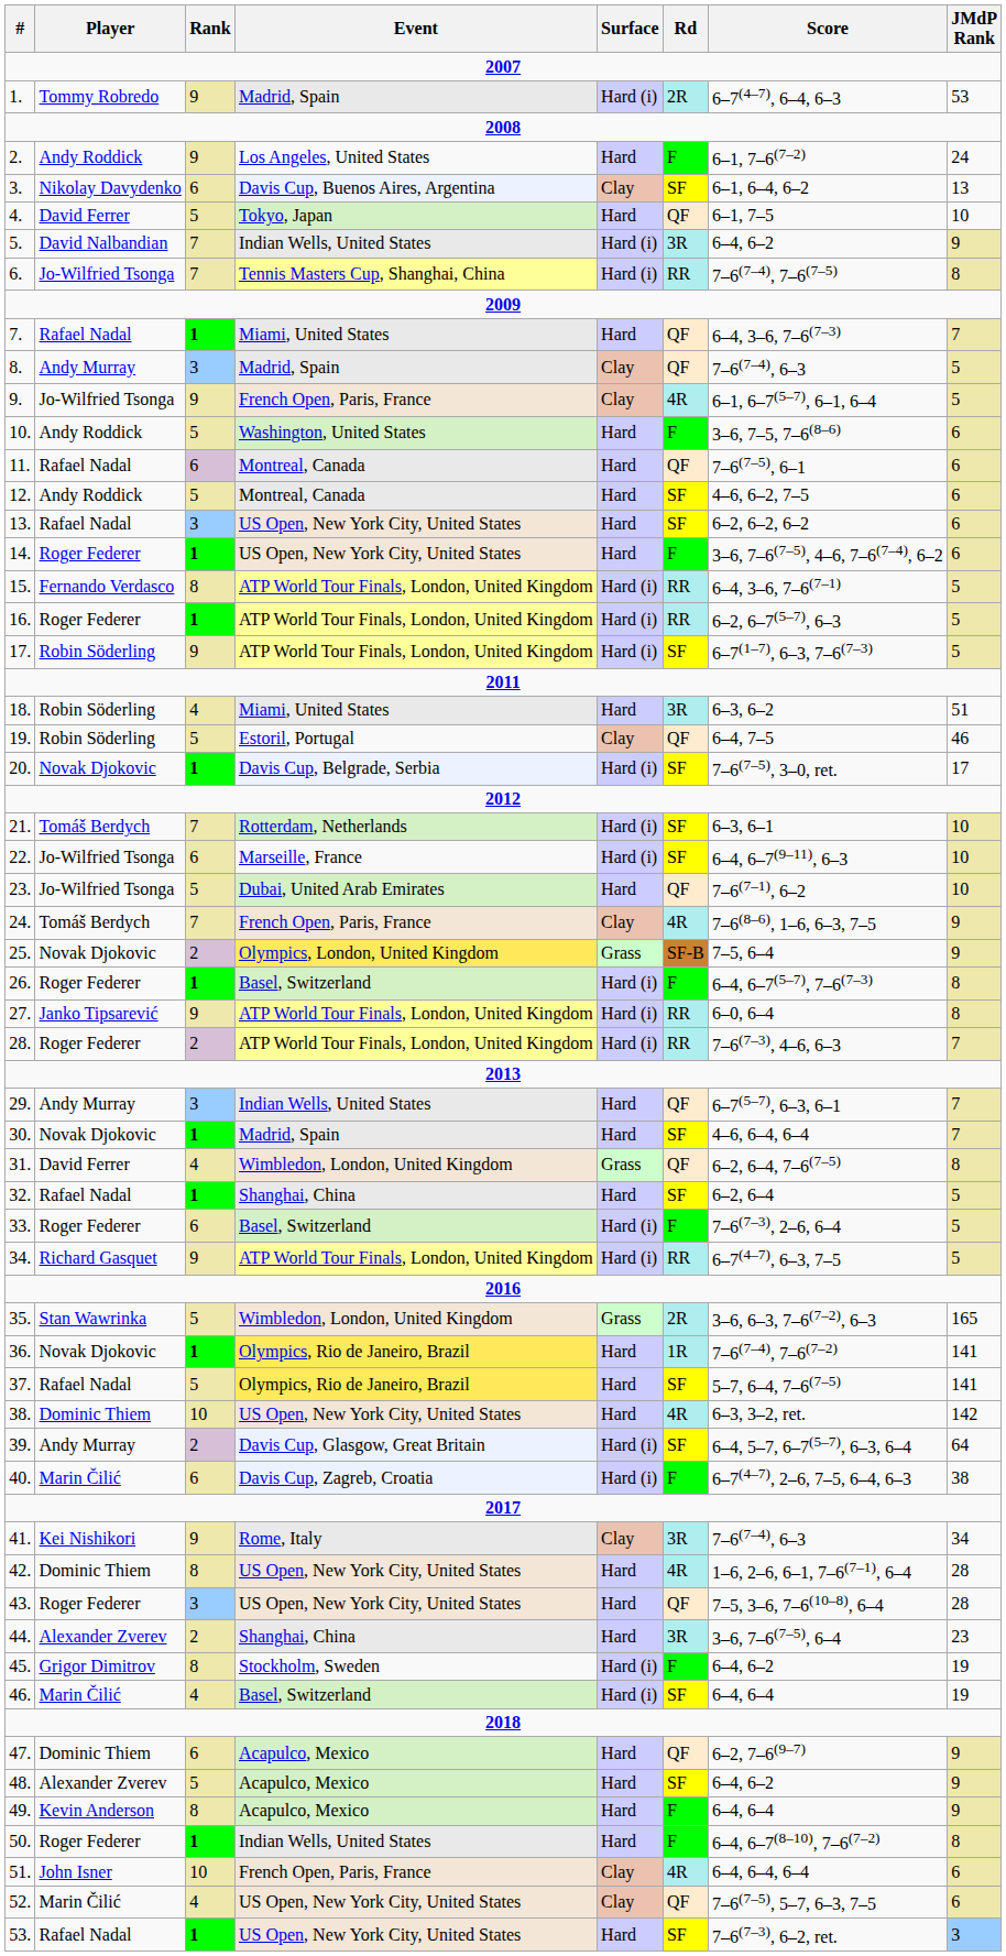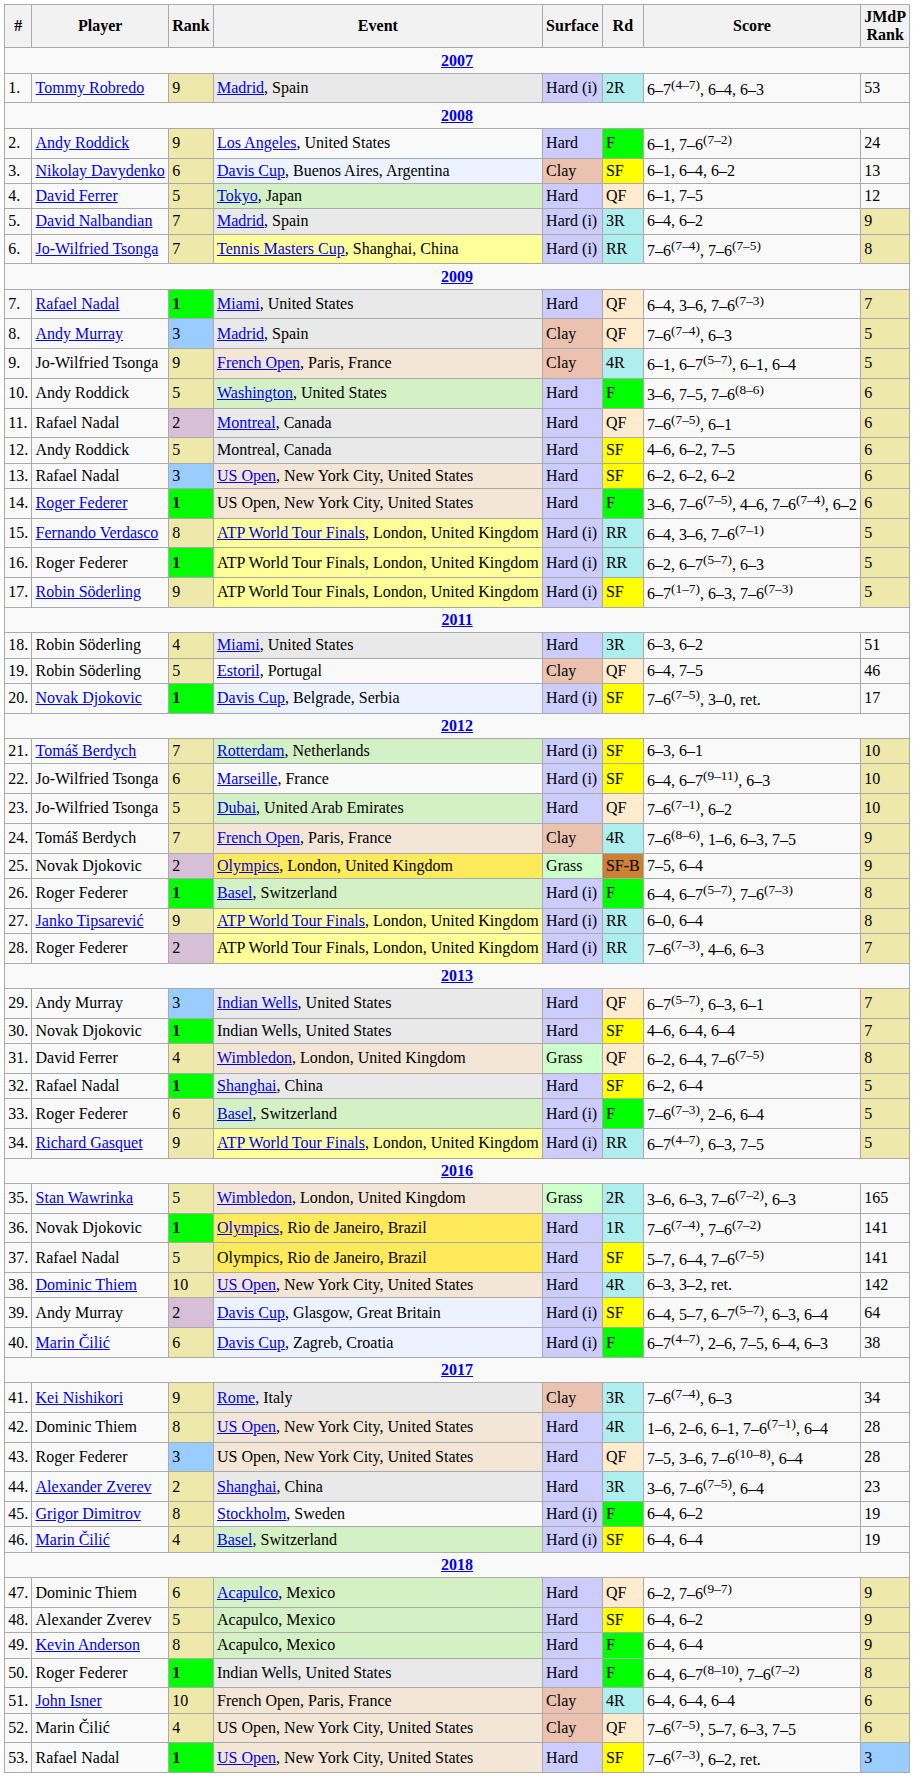 <table class="wikitable sortable">
 <tr>
 <th>#</th>
 <th>Player</th>
 <th>Rank</th>
 <th>Event</th>
 <th>Surface</th>
 <th>Rd</th>
 <th class="unsortable">Score</th>
 <th>JMdP<br>Rank</th>
 </tr>
 <tr>
 <td colspan=8 style=text-align:center><strong><a href='#'>2007</a></strong></td>
 </tr>
 <tr>
 <td>1.</td>
 <td> <a href='#'>Tommy Robredo</a></td>
 <td bgcolor=EEE8AA>9</td>
 <td bgcolor=e9e9e9><a href='#'>Madrid</a>, Spain</td>
 <td bgcolor=CCCCFF>Hard (i)</td>
 <td bgcolor=afeeee>2R</td>
 <td>6–7<sup>(4–7)</sup>, 6–4, 6–3</td>
 <td>53</td>
 </tr>
 <tr>
 <td colspan=8 style=text-align:center><strong><a href='#'>2008</a></strong></td>
 </tr>
 <tr>
 <td>2.</td>
 <td> <a href='#'>Andy Roddick</a></td>
 <td bgcolor=EEE8AA>9</td>
 <td><a href='#'>Los Angeles</a>, United States</td>
 <td bgcolor=CCCCFF>Hard</td>
 <td bgcolor=lime>F</td>
 <td>6–1, 7–6<sup>(7–2)</sup></td>
 <td>24</td>
 </tr>
 <tr>
 <td>3.</td>
 <td> <a href='#'>Nikolay Davydenko</a></td>
 <td bgcolor=EEE8AA>6</td>
 <td bgcolor=ecf2ff><a href='#'>Davis Cup</a>, Buenos Aires, Argentina</td>
 <td bgcolor=EBC2AF>Clay</td>
 <td bgcolor=yellow>SF</td>
 <td>6–1, 6–4, 6–2</td>
 <td>13</td>
 </tr>
 <tr>
 <td>4.</td>
 <td> <a href='#'>David Ferrer</a></td>
 <td bgcolor=EEE8AA>5</td>
 <td bgcolor=d4f1c5><a href='#'>Tokyo</a>, Japan</td>
 <td bgcolor=CCCCFF>Hard</td>
 <td bgcolor=ffebcd>QF</td>
 <td>6–1, 7–5</td>
-<td>10</td>
+<td>12</td>
 </tr>
 <tr>
 <td>5.</td>
 <td> <a href='#'>David Nalbandian</a></td>
 <td bgcolor=EEE8AA>7</td>
-<td bgcolor=e9e9e9>Indian Wells, United States</td>
+<td bgcolor=e9e9e9><a href='#'>Madrid</a>, Spain</td>
 <td bgcolor=CCCCFF>Hard (i)</td>
 <td bgcolor=afeeee>3R</td>
 <td>6–4, 6–2</td>
 <td bgcolor=EEE8AA>9</td>
 </tr>
 <tr>
 <td>6.</td>
 <td> <a href='#'>Jo-Wilfried Tsonga</a></td>
 <td bgcolor=EEE8AA>7</td>
 <td bgcolor=FFFF99><a href='#'>Tennis Masters Cup</a>, Shanghai, China</td>
 <td bgcolor=CCCCFF>Hard (i)</td>
 <td bgcolor=afeeee>RR</td>
 <td>7–6<sup>(7–4)</sup>, 7–6<sup>(7–5)</sup></td>
 <td bgcolor=EEE8AA>8</td>
 </tr>
 <tr>
 <td colspan=8 style=text-align:center><strong><a href='#'>2009</a></strong></td>
 </tr>
 <tr>
 <td>7.</td>
 <td> <a href='#'>Rafael Nadal</a></td>
 <td bgcolor=lime><strong>1</strong></td>
 <td bgcolor=e9e9e9><a href='#'>Miami</a>, United States</td>
 <td bgcolor=CCCCFF>Hard</td>
 <td bgcolor=ffebcd>QF</td>
 <td>6–4, 3–6, 7–6<sup>(7–3)</sup></td>
 <td bgcolor=EEE8AA>7</td>
 </tr>
 <tr>
 <td>8.</td>
 <td> <a href='#'>Andy Murray</a></td>
 <td bgcolor=99ccff>3</td>
 <td bgcolor=e9e9e9><a href='#'>Madrid</a>, Spain</td>
 <td bgcolor=EBC2AF>Clay</td>
 <td bgcolor=ffebcd>QF</td>
 <td>7–6<sup>(7–4)</sup>, 6–3</td>
 <td bgcolor=EEE8AA>5</td>
 </tr>
 <tr>
 <td>9.</td>
 <td> Jo-Wilfried Tsonga</td>
 <td bgcolor=EEE8AA>9</td>
 <td bgcolor=f3e6d7><a href='#'>French Open</a>, Paris, France</td>
 <td bgcolor=EBC2AF>Clay</td>
 <td bgcolor=afeeee>4R</td>
 <td>6–1, 6–7<sup>(5–7)</sup>, 6–1, 6–4</td>
 <td bgcolor=EEE8AA>5</td>
 </tr>
 <tr>
 <td>10.</td>
 <td> Andy Roddick</td>
 <td bgcolor=EEE8AA>5</td>
 <td bgcolor=d4f1c5><a href='#'>Washington</a>, United States</td>
 <td bgcolor=CCCCFF>Hard</td>
 <td bgcolor=lime>F</td>
 <td>3–6, 7–5, 7–6<sup>(8–6)</sup></td>
 <td bgcolor=EEE8AA>6</td>
 </tr>
 <tr>
 <td>11.</td>
 <td> Rafael Nadal</td>
-<td bgcolor=thistle>6</td>
+<td bgcolor=thistle>2</td>
 <td bgcolor=e9e9e9><a href='#'>Montreal</a>, Canada</td>
 <td bgcolor=CCCCFF>Hard</td>
 <td bgcolor=ffebcd>QF</td>
 <td>7–6<sup>(7–5)</sup>, 6–1</td>
 <td bgcolor=EEE8AA>6</td>
 </tr>
 <tr>
 <td>12.</td>
 <td> Andy Roddick</td>
 <td bgcolor=EEE8AA>5</td>
 <td bgcolor=e9e9e9>Montreal, Canada</td>
 <td bgcolor=CCCCFF>Hard</td>
 <td bgcolor=yellow>SF</td>
 <td>4–6, 6–2, 7–5</td>
 <td bgcolor=EEE8AA>6</td>
 </tr>
 <tr>
 <td>13.</td>
 <td> Rafael Nadal</td>
 <td bgcolor=99ccff>3</td>
 <td bgcolor=f3e6d7><a href='#'>US Open</a>, New York City, United States</td>
 <td bgcolor=CCCCFF>Hard</td>
 <td bgcolor=yellow>SF</td>
 <td>6–2, 6–2, 6–2</td>
 <td bgcolor=EEE8AA>6</td>
 </tr>
 <tr>
 <td>14.</td>
 <td> <a href='#'>Roger Federer</a></td>
 <td bgcolor=lime><strong>1</strong></td>
 <td bgcolor=f3e6d7>US Open, New York City, United States</td>
 <td bgcolor=CCCCFF>Hard</td>
 <td bgcolor=lime>F</td>
 <td>3–6, 7–6<sup>(7–5)</sup>, 4–6, 7–6<sup>(7–4)</sup>, 6–2</td>
 <td bgcolor=EEE8AA>6</td>
 </tr>
 <tr>
 <td>15.</td>
 <td> <a href='#'>Fernando Verdasco</a></td>
 <td bgcolor=EEE8AA>8</td>
 <td bgcolor=FFFF99><a href='#'>ATP World Tour Finals</a>, London, United Kingdom</td>
 <td bgcolor=CCCCFF>Hard (i)</td>
 <td bgcolor=afeeee>RR</td>
 <td>6–4, 3–6, 7–6<sup>(7–1)</sup></td>
 <td bgcolor=EEE8AA>5</td>
 </tr>
 <tr>
 <td>16.</td>
 <td> Roger Federer</td>
 <td bgcolor=lime><strong>1</strong></td>
 <td bgcolor=FFFF99>ATP World Tour Finals, London, United Kingdom</td>
 <td bgcolor=CCCCFF>Hard (i)</td>
 <td bgcolor=afeeee>RR</td>
 <td>6–2, 6–7<sup>(5–7)</sup>, 6–3</td>
 <td bgcolor=EEE8AA>5</td>
 </tr>
 <tr>
 <td>17.</td>
 <td> <a href='#'>Robin Söderling</a></td>
 <td bgcolor=EEE8AA>9</td>
 <td bgcolor=FFFF99>ATP World Tour Finals, London, United Kingdom</td>
 <td bgcolor=CCCCFF>Hard (i)</td>
 <td bgcolor=yellow>SF</td>
 <td>6–7<sup>(1–7)</sup>, 6–3, 7–6<sup>(7–3)</sup></td>
 <td bgcolor=EEE8AA>5</td>
 </tr>
 <tr>
 <td colspan=8 style=text-align:center><strong><a href='#'>2011</a></strong></td>
 </tr>
 <tr>
 <td>18.</td>
 <td> Robin Söderling</td>
 <td bgcolor=EEE8AA>4</td>
 <td bgcolor=e9e9e9><a href='#'>Miami</a>, United States</td>
 <td bgcolor=CCCCFF>Hard</td>
 <td bgcolor=afeeee>3R</td>
 <td>6–3, 6–2</td>
 <td>51</td>
 </tr>
 <tr>
 <td>19.</td>
 <td> Robin Söderling</td>
 <td bgcolor=EEE8AA>5</td>
 <td><a href='#'>Estoril</a>, Portugal</td>
 <td bgcolor=EBC2AF>Clay</td>
 <td bgcolor=ffebcd>QF</td>
 <td>6–4, 7–5</td>
 <td>46</td>
 </tr>
 <tr>
 <td>20.</td>
 <td> <a href='#'>Novak Djokovic</a></td>
 <td bgcolor=lime><strong>1</strong></td>
 <td bgcolor=ecf2ff><a href='#'>Davis Cup</a>, Belgrade, Serbia</td>
 <td bgcolor=CCCCFF>Hard (i)</td>
 <td bgcolor=yellow>SF</td>
 <td>7–6<sup>(7–5)</sup>, 3–0, ret.</td>
 <td>17</td>
 </tr>
 <tr>
 <td colspan=8 style=text-align:center><strong><a href='#'>2012</a></strong></td>
 </tr>
 <tr>
 <td>21.</td>
 <td> <a href='#'>Tomáš Berdych</a></td>
 <td bgcolor= EEE8AA>7</td>
 <td bgcolor=d4f1c5><a href='#'>Rotterdam</a>, Netherlands</td>
 <td bgcolor=CCCCFF>Hard (i)</td>
 <td bgcolor=yellow>SF</td>
 <td>6–3, 6–1</td>
 <td bgcolor=EEE8AA>10</td>
 </tr>
 <tr>
 <td>22.</td>
 <td> Jo-Wilfried Tsonga</td>
 <td bgcolor=EEE8AA>6</td>
 <td><a href='#'>Marseille</a>, France</td>
 <td bgcolor=CCCCFF>Hard (i)</td>
 <td bgcolor=yellow>SF</td>
 <td>6–4, 6–7<sup>(9–11)</sup>, 6–3</td>
 <td bgcolor=EEE8AA>10</td>
 </tr>
 <tr>
 <td>23.</td>
 <td> Jo-Wilfried Tsonga</td>
 <td bgcolor=EEE8AA>5</td>
 <td bgcolor=d4f1c5><a href='#'>Dubai</a>, United Arab Emirates</td>
 <td bgcolor=CCCCFF>Hard</td>
 <td bgcolor=ffebcd>QF</td>
 <td>7–6<sup>(7–1)</sup>, 6–2</td>
 <td bgcolor=EEE8AA>10</td>
 </tr>
 <tr>
 <td>24.</td>
 <td> Tomáš Berdych</td>
 <td bgcolor=EEE8AA>7</td>
 <td bgcolor=f3e6d7><a href='#'>French Open</a>, Paris, France</td>
 <td bgcolor=EBC2AF>Clay</td>
 <td bgcolor=afeeee>4R</td>
 <td>7–6<sup>(8–6)</sup>, 1–6, 6–3, 7–5</td>
 <td bgcolor=EEE8AA>9</td>
 </tr>
 <tr>
 <td>25.</td>
 <td> Novak Djokovic</td>
 <td bgcolor=thistle>2</td>
 <td bgcolor=FFEA5C><a href='#'>Olympics</a>, London, United Kingdom</td>
 <td bgcolor=CCFFCC>Grass</td>
 <td bgcolor=cd7f32>SF-B</td>
 <td>7–5, 6–4</td>
 <td bgcolor=EEE8AA>9</td>
 </tr>
 <tr>
 <td>26.</td>
 <td> Roger Federer</td>
 <td bgcolor=lime><strong>1</strong></td>
 <td bgcolor=d4f1c5><a href='#'>Basel</a>, Switzerland</td>
 <td bgcolor=CCCCFF>Hard (i)</td>
 <td bgcolor=lime>F</td>
 <td>6–4, 6–7<sup>(5–7)</sup>, 7–6<sup>(7–3)</sup></td>
 <td bgcolor=EEE8AA>8</td>
 </tr>
 <tr>
 <td>27.</td>
 <td> <a href='#'>Janko Tipsarević</a></td>
 <td bgcolor=EEE8AA>9</td>
 <td bgcolor=FFFF99><a href='#'>ATP World Tour Finals</a>, London, United Kingdom</td>
 <td bgcolor=CCCCFF>Hard (i)</td>
 <td bgcolor=afeeee>RR</td>
 <td>6–0, 6–4</td>
 <td bgcolor=EEE8AA>8</td>
 </tr>
 <tr>
 <td>28.</td>
 <td> Roger Federer</td>
 <td bgcolor=thistle>2</td>
 <td bgcolor=FFFF99>ATP World Tour Finals, London, United Kingdom</td>
 <td bgcolor=CCCCFF>Hard (i)</td>
 <td bgcolor=afeeee>RR</td>
 <td>7–6<sup>(7–3)</sup>, 4–6, 6–3</td>
 <td bgcolor=EEE8AA>7</td>
 </tr>
 <tr>
 <td colspan=8 style=text-align:center><strong><a href='#'>2013</a></strong></td>
 </tr>
 <tr>
 <td>29.</td>
 <td> Andy Murray</td>
 <td bgcolor=99ccff>3</td>
 <td bgcolor=e9e9e9><a href='#'>Indian Wells</a>, United States</td>
 <td bgcolor=CCCCFF>Hard</td>
 <td bgcolor=ffebcd>QF</td>
 <td>6–7<sup>(5–7)</sup>, 6–3, 6–1</td>
 <td bgcolor=EEE8AA>7</td>
 </tr>
 <tr>
 <td>30.</td>
 <td> Novak Djokovic</td>
 <td bgcolor=lime><strong>1</strong></td>
-<td bgcolor=e9e9e9><a href='#'>Madrid</a>, Spain</td>
+<td bgcolor=e9e9e9>Indian Wells, United States</td>
 <td bgcolor=CCCCFF>Hard</td>
 <td bgcolor=yellow>SF</td>
 <td>4–6, 6–4, 6–4</td>
 <td bgcolor=EEE8AA>7</td>
 </tr>
 <tr>
 <td>31.</td>
 <td> David Ferrer</td>
 <td bgcolor=EEE8AA>4</td>
 <td bgcolor=f3e6d7><a href='#'>Wimbledon</a>, London, United Kingdom</td>
 <td bgcolor=CCFFCC>Grass</td>
 <td bgcolor=ffebcd>QF</td>
 <td>6–2, 6–4, 7–6<sup>(7–5)</sup></td>
 <td bgcolor=EEE8AA>8</td>
 </tr>
 <tr>
 <td>32.</td>
 <td> Rafael Nadal</td>
 <td bgcolor=lime><strong>1</strong></td>
 <td bgcolor=e9e9e9><a href='#'>Shanghai</a>, China</td>
 <td bgcolor=CCCCFF>Hard</td>
 <td bgcolor=yellow>SF</td>
 <td>6–2, 6–4</td>
 <td bgcolor=EEE8AA>5</td>
 </tr>
 <tr>
 <td>33.</td>
 <td> Roger Federer</td>
 <td bgcolor=EEE8AA>6</td>
 <td bgcolor=d4f1c5><a href='#'>Basel</a>, Switzerland</td>
 <td bgcolor=CCCCFF>Hard (i)</td>
 <td bgcolor=lime>F</td>
 <td>7–6<sup>(7–3)</sup>, 2–6, 6–4</td>
 <td bgcolor=EEE8AA>5</td>
 </tr>
 <tr>
 <td>34.</td>
 <td> <a href='#'>Richard Gasquet</a></td>
 <td bgcolor=EEE8AA>9</td>
 <td bgcolor=FFFF99><a href='#'>ATP World Tour Finals</a>, London, United Kingdom</td>
 <td bgcolor=CCCCFF>Hard (i)</td>
 <td bgcolor=afeeee>RR</td>
 <td>6–7<sup>(4–7)</sup>, 6–3, 7–5</td>
 <td bgcolor=EEE8AA>5</td>
 </tr>
 <tr>
 <td colspan=8 style=text-align:center><strong><a href='#'>2016</a></strong></td>
 </tr>
 <tr>
 <td>35.</td>
 <td> <a href='#'>Stan Wawrinka</a></td>
 <td bgcolor=EEE8AA>5</td>
 <td bgcolor=f3e6d7><a href='#'>Wimbledon</a>, London, United Kingdom</td>
 <td bgcolor=CCFFCC>Grass</td>
 <td bgcolor=afeeee>2R</td>
 <td>3–6, 6–3, 7–6<sup>(7–2)</sup>, 6–3</td>
 <td>165</td>
 </tr>
 <tr>
 <td>36.</td>
 <td> Novak Djokovic</td>
 <td bgcolor=lime><strong>1</strong></td>
 <td bgcolor=FFEA5C><a href='#'>Olympics</a>, Rio de Janeiro, Brazil</td>
 <td bgcolor=ccccff>Hard</td>
 <td bgcolor=afeeee>1R</td>
 <td>7–6<sup>(7–4)</sup>, 7–6<sup>(7–2)</sup></td>
 <td>141</td>
 </tr>
 <tr>
 <td>37.</td>
 <td> Rafael Nadal</td>
 <td bgcolor=eee8aa>5</td>
 <td bgcolor="FFEA5C">Olympics, Rio de Janeiro, Brazil</td>
 <td bgcolor=ccccff>Hard</td>
 <td bgcolor=yellow>SF</td>
 <td>5–7, 6–4, 7–6<sup>(7–5)</sup></td>
 <td>141</td>
 </tr>
 <tr>
 <td>38.</td>
 <td> <a href='#'>Dominic Thiem</a></td>
 <td bgcolor=EEE8AA>10</td>
 <td bgcolor=f3e6d7><a href='#'>US Open</a>, New York City, United States</td>
 <td bgcolor=CCCCFF>Hard</td>
 <td bgcolor=afeeee>4R</td>
 <td>6–3, 3–2, ret.</td>
 <td>142</td>
 </tr>
 <tr>
 <td>39.</td>
 <td> Andy Murray</td>
 <td bgcolor=thistle>2</td>
 <td bgcolor=ecf2ff><a href='#'>Davis Cup</a>, Glasgow, Great Britain</td>
 <td bgcolor=CCCCFF>Hard (i)</td>
 <td bgcolor=yellow>SF</td>
 <td>6–4, 5–7, 6–7<sup>(5–7)</sup>, 6–3, 6–4</td>
 <td>64</td>
 </tr>
 <tr>
 <td>40.</td>
 <td> <a href='#'>Marin Čilić</a></td>
 <td bgcolor=EEE8AA>6</td>
 <td bgcolor="ecf2ff"><a href='#'>Davis Cup</a>, Zagreb, Croatia</td>
 <td bgcolor=CCCCFF>Hard (i)</td>
 <td bgcolor=lime>F</td>
 <td>6–7<sup>(4–7)</sup>, 2–6, 7–5, 6–4, 6–3</td>
 <td>38</td>
 </tr>
 <tr>
 <td colspan=8 style=text-align:center><strong><a href='#'>2017</a></strong></td>
 </tr>
 <tr>
 <td>41.</td>
 <td> <a href='#'>Kei Nishikori</a></td>
 <td bgcolor=EEE8AA>9</td>
 <td bgcolor=e9e9e9><a href='#'>Rome</a>, Italy</td>
 <td bgcolor=EBC2AF>Clay</td>
 <td bgcolor=afeeee>3R</td>
 <td>7–6<sup>(7–4)</sup>, 6–3</td>
 <td>34</td>
 </tr>
 <tr>
 <td>42.</td>
 <td> Dominic Thiem</td>
 <td bgcolor=EEE8AA>8</td>
 <td bgcolor=f3e6d7><a href='#'>US Open</a>, New York City, United States</td>
 <td bgcolor=CCCCFF>Hard</td>
 <td bgcolor=afeeee>4R</td>
 <td>1–6, 2–6, 6–1, 7–6<sup>(7–1)</sup>, 6–4</td>
 <td>28</td>
 </tr>
 <tr>
 <td>43.</td>
 <td> Roger Federer</td>
 <td bgcolor=99ccff>3</td>
 <td bgcolor=f3e6d7>US Open, New York City, United States</td>
 <td bgcolor=CCCCFF>Hard</td>
 <td bgcolor=ffebcd>QF</td>
 <td>7–5, 3–6, 7–6<sup>(10–8)</sup>, 6–4</td>
 <td>28</td>
 </tr>
 <tr>
 <td>44.</td>
 <td> <a href='#'>Alexander Zverev</a></td>
 <td bgcolor=EEE8AA>2</td>
 <td bgcolor=e9e9e9><a href='#'>Shanghai</a>, China</td>
 <td bgcolor=CCCCFF>Hard</td>
 <td bgcolor=afeeee>3R</td>
 <td>3–6, 7–6<sup>(7–5)</sup>, 6–4</td>
 <td>23</td>
 </tr>
 <tr>
 <td>45.</td>
 <td> <a href='#'>Grigor Dimitrov</a></td>
 <td bgcolor=EEE8AA>8</td>
 <td><a href='#'>Stockholm</a>, Sweden</td>
 <td bgcolor=CCCCFF>Hard (i)</td>
 <td bgcolor=lime>F</td>
 <td>6–4, 6–2</td>
 <td>19</td>
 </tr>
 <tr>
 <td>46.</td>
 <td> <a href='#'>Marin Čilić</a></td>
 <td bgcolor=EEE8AA>4</td>
 <td bgcolor=d4f1c5><a href='#'>Basel</a>, Switzerland</td>
 <td bgcolor=CCCCFF>Hard (i)</td>
 <td bgcolor=yellow>SF</td>
 <td>6–4, 6–4</td>
 <td>19</td>
 </tr>
 <tr>
 <td colspan=8 style=text-align:center><strong><a href='#'>2018</a></strong></td>
 </tr>
 <tr>
 <td>47.</td>
 <td> Dominic Thiem</td>
 <td bgcolor=EEE8AA>6</td>
 <td bgcolor=d4f1c5><a href='#'>Acapulco</a>, Mexico</td>
 <td bgcolor=CCCCFF>Hard</td>
 <td bgcolor=ffebcd>QF</td>
 <td>6–2, 7–6<sup>(9–7)</sup></td>
 <td bgcolor=EEE8AA>9</td>
 </tr>
 <tr>
 <td>48.</td>
 <td> Alexander Zverev</td>
 <td bgcolor=EEE8AA>5</td>
 <td bgcolor=d4f1c5>Acapulco, Mexico</td>
 <td bgcolor=CCCCFF>Hard</td>
 <td bgcolor=yellow>SF</td>
 <td>6–4, 6–2</td>
 <td bgcolor=EEE8AA>9</td>
 </tr>
 <tr>
 <td>49.</td>
 <td> <a href='#'>Kevin Anderson</a></td>
 <td bgcolor=EEE8AA>8</td>
 <td bgcolor=d4f1c5>Acapulco, Mexico</td>
 <td bgcolor=CCCCFF>Hard</td>
 <td bgcolor=lime>F</td>
 <td>6–4, 6–4</td>
 <td bgcolor=EEE8AA>9</td>
 </tr>
 <tr>
 <td>50.</td>
 <td> Roger Federer</td>
 <td bgcolor=lime><strong>1</strong></td>
 <td bgcolor=e9e9e9>Indian Wells, United States</td>
 <td bgcolor=CCCCFF>Hard</td>
 <td bgcolor=lime>F</td>
 <td>6–4, 6–7<sup>(8–10)</sup>, 7–6<sup>(7–2)</sup></td>
 <td bgcolor=EEE8AA>8</td>
 </tr>
 <tr>
 <td>51.</td>
 <td> <a href='#'>John Isner</a></td>
 <td bgcolor=EEE8AA>10</td>
 <td bgcolor=f3e6d7>French Open, Paris, France</td>
 <td bgcolor=EBC2AF>Clay</td>
 <td bgcolor=afeeee>4R</td>
 <td>6–4, 6–4, 6–4</td>
 <td bgcolor=EEE8AA>6</td>
 </tr>
 <tr>
 <td>52.</td>
 <td> Marin Čilić</td>
 <td bgcolor=EEE8AA>4</td>
 <td bgcolor=f3e6d7>US Open, New York City, United States</td>
 <td bgcolor=EBC2AF>Clay</td>
 <td bgcolor=ffebcd>QF</td>
 <td>7–6<sup>(7–5)</sup>, 5–7, 6–3, 7–5</td>
 <td bgcolor=EEE8AA>6</td>
 </tr>
 <tr>
 <td>53.</td>
 <td> Rafael Nadal</td>
 <td bgcolor=lime><strong>1</strong></td>
 <td bgcolor=f3e6d7><a href='#'>US Open</a>, New York City, United States</td>
 <td bgcolor=CCCCFF>Hard</td>
 <td bgcolor=yellow>SF</td>
 <td>7–6<sup>(7–3)</sup>, 6–2, ret.</td>
 <td bgcolor=99ccff>3</td>
 </tr>
 </table>
